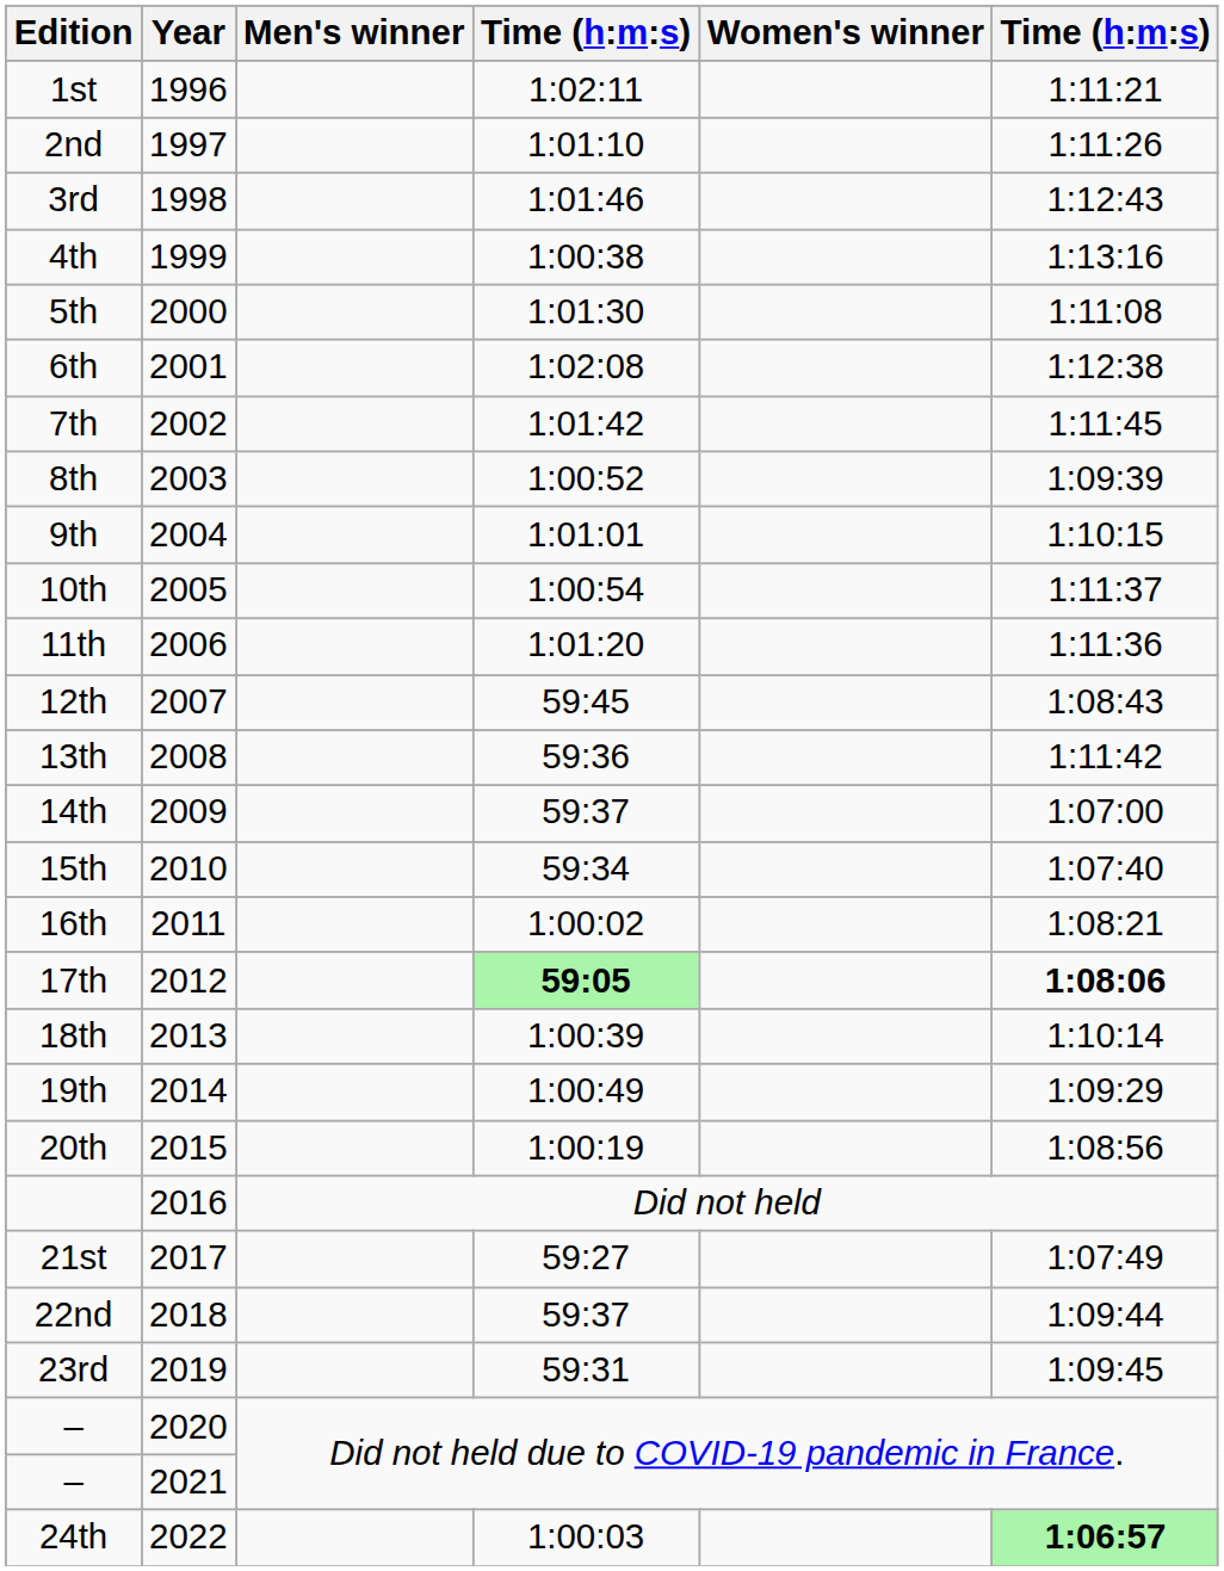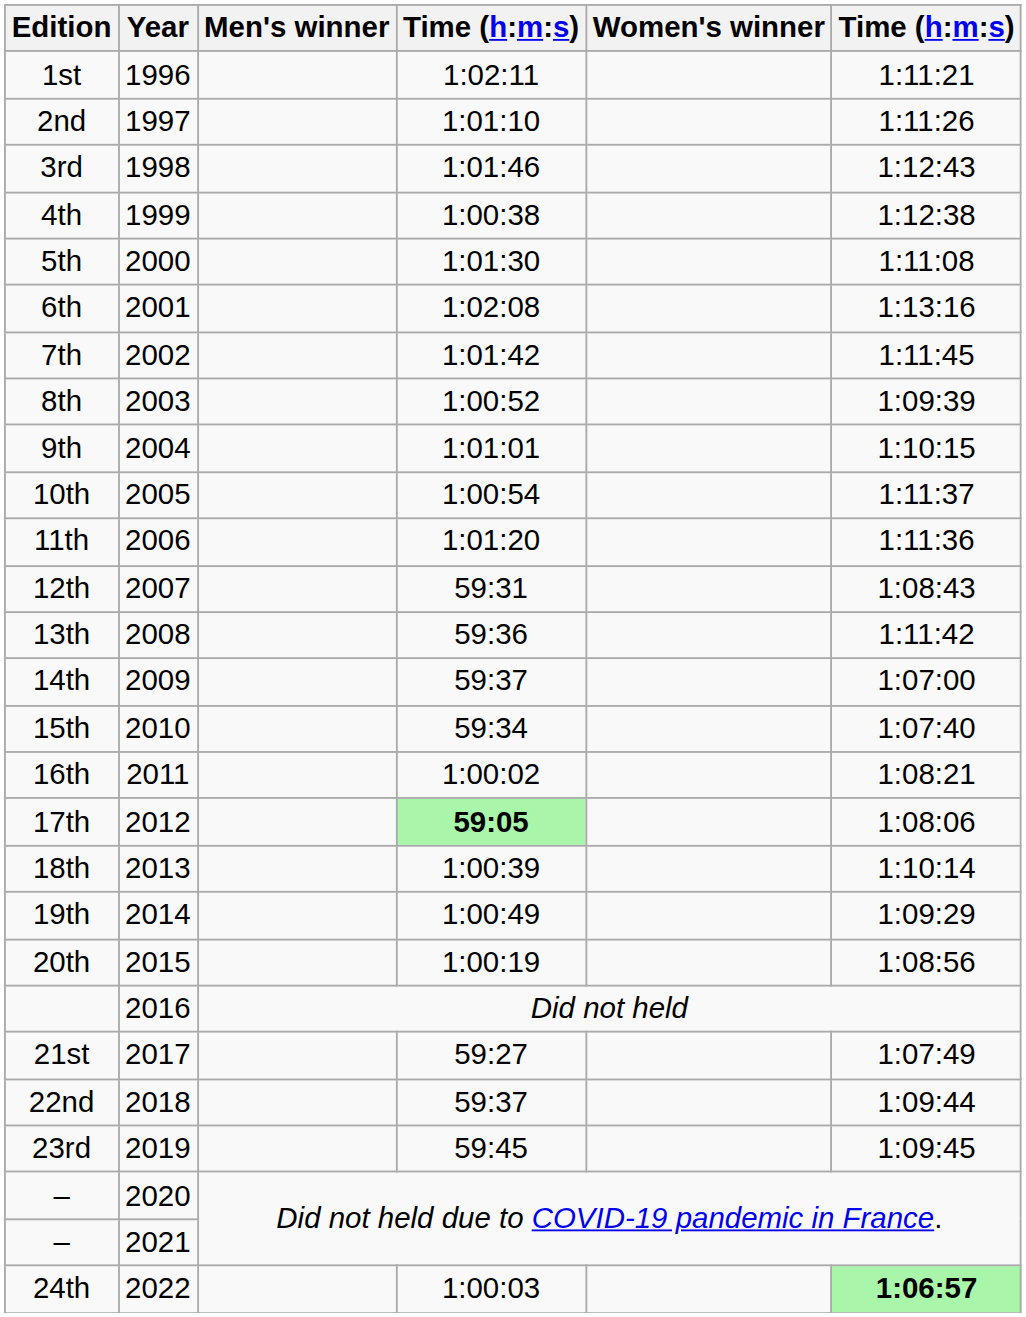 <table class="wikitable" style="text-align:center">
 <tr>
 <th>Edition</th>
 <th>Year</th>
 <th>Men's winner</th>
 <th>Time (<a href='#'>h</a>:<a href='#'>m</a>:<a href='#'>s</a>)</th>
 <th>Women's winner</th>
 <th>Time (<a href='#'>h</a>:<a href='#'>m</a>:<a href='#'>s</a>)</th>
 </tr>
 <tr>
 <td>1st</td>
 <td>1996</td>
 <td align=left></td>
 <td>1:02:11</td>
 <td align=left></td>
 <td>1:11:21</td>
 </tr>
 <tr>
 <td>2nd</td>
 <td>1997</td>
 <td align=left></td>
 <td>1:01:10</td>
 <td align=left></td>
 <td>1:11:26</td>
 </tr>
 <tr>
 <td>3rd</td>
 <td>1998</td>
 <td align=left></td>
 <td>1:01:46</td>
 <td align=left></td>
 <td>1:12:43</td>
 </tr>
 <tr>
 <td>4th</td>
 <td>1999</td>
 <td align=left></td>
 <td>1:00:38</td>
 <td align=left></td>
-<td>1:13:16</td>
+<td>1:12:38</td>
 </tr>
 <tr>
 <td>5th</td>
 <td>2000</td>
 <td align=left></td>
 <td>1:01:30</td>
 <td align=left></td>
 <td>1:11:08</td>
 </tr>
 <tr>
 <td>6th</td>
 <td>2001</td>
 <td align=left></td>
 <td>1:02:08</td>
 <td align=left></td>
-<td>1:12:38</td>
+<td>1:13:16</td>
 </tr>
 <tr>
 <td>7th</td>
 <td>2002</td>
 <td align=left></td>
 <td>1:01:42</td>
 <td align=left></td>
 <td>1:11:45</td>
 </tr>
 <tr>
 <td>8th</td>
 <td>2003</td>
 <td align=left></td>
 <td>1:00:52</td>
 <td align=left></td>
 <td>1:09:39</td>
 </tr>
 <tr>
 <td>9th</td>
 <td>2004</td>
 <td align=left></td>
 <td>1:01:01</td>
 <td align=left></td>
 <td>1:10:15</td>
 </tr>
 <tr>
 <td>10th</td>
 <td>2005</td>
 <td align=left></td>
 <td>1:00:54</td>
 <td align=left></td>
 <td>1:11:37</td>
 </tr>
 <tr>
 <td>11th</td>
 <td>2006</td>
 <td align=left></td>
 <td>1:01:20</td>
 <td align=left></td>
 <td>1:11:36</td>
 </tr>
 <tr>
 <td>12th</td>
 <td>2007</td>
 <td align=left></td>
-<td>59:45</td>
+<td>59:31</td>
 <td align=left></td>
 <td>1:08:43</td>
 </tr>
 <tr>
 <td>13th</td>
 <td>2008</td>
 <td align=left></td>
 <td>59:36</td>
 <td align=left></td>
 <td>1:11:42</td>
 </tr>
 <tr>
 <td>14th</td>
 <td>2009</td>
 <td align=left></td>
 <td>59:37</td>
 <td align=left></td>
 <td>1:07:00</td>
 </tr>
 <tr>
 <td>15th</td>
 <td>2010</td>
 <td align=left></td>
 <td>59:34</td>
 <td align=left></td>
 <td>1:07:40</td>
 </tr>
 <tr>
 <td>16th</td>
 <td>2011</td>
 <td align=left></td>
 <td>1:00:02</td>
 <td align=left></td>
 <td>1:08:21</td>
 </tr>
 <tr>
 <td>17th</td>
 <td>2012</td>
 <td align=left></td>
 <td bgcolor=#A9F5A9><strong>59:05</strong></td>
 <td align=left></td>
-<td><strong>1:08:06</strong></td>
+<td>1:08:06</td>
 </tr>
 <tr>
 <td>18th</td>
 <td>2013</td>
 <td align=left></td>
 <td>1:00:39</td>
 <td align=left></td>
 <td>1:10:14</td>
 </tr>
 <tr>
 <td>19th</td>
 <td>2014</td>
 <td align=left></td>
 <td>1:00:49</td>
 <td align=left></td>
 <td>1:09:29</td>
 </tr>
 <tr>
 <td>20th</td>
 <td>2015</td>
 <td align=left></td>
 <td>1:00:19</td>
 <td align=left></td>
 <td>1:08:56</td>
 </tr>
 <tr>
 <td></td>
 <td>2016</td>
 <td colspan="4"><em>Did not held</em></td>
 </tr>
 <tr>
 <td>21st</td>
 <td>2017</td>
 <td align=left></td>
 <td>59:27</td>
 <td align=left></td>
 <td>1:07:49</td>
 </tr>
 <tr>
 <td>22nd</td>
 <td>2018</td>
 <td align=left></td>
 <td>59:37</td>
 <td align=left></td>
 <td>1:09:44</td>
 </tr>
 <tr>
 <td>23rd</td>
 <td>2019</td>
 <td align=left></td>
-<td>59:31</td>
+<td>59:45</td>
 <td align=left></td>
 <td>1:09:45</td>
 </tr>
 <tr>
 <td>–</td>
 <td>2020</td>
 <td colspan=4 rowspan=2 align-text="center"><em>Did not held due to <a href='#'>COVID-19 pandemic in France</a></em>.</td>
 </tr>
 <tr>
 <td>–</td>
 <td>2021</td>
 </tr>
 <tr>
 <td>24th</td>
 <td>2022</td>
 <td align=left></td>
 <td>1:00:03</td>
 <td align=left></td>
 <td bgcolor=#A9F5A9><strong>1:06:57</strong></td>
 </tr>
 </table>
